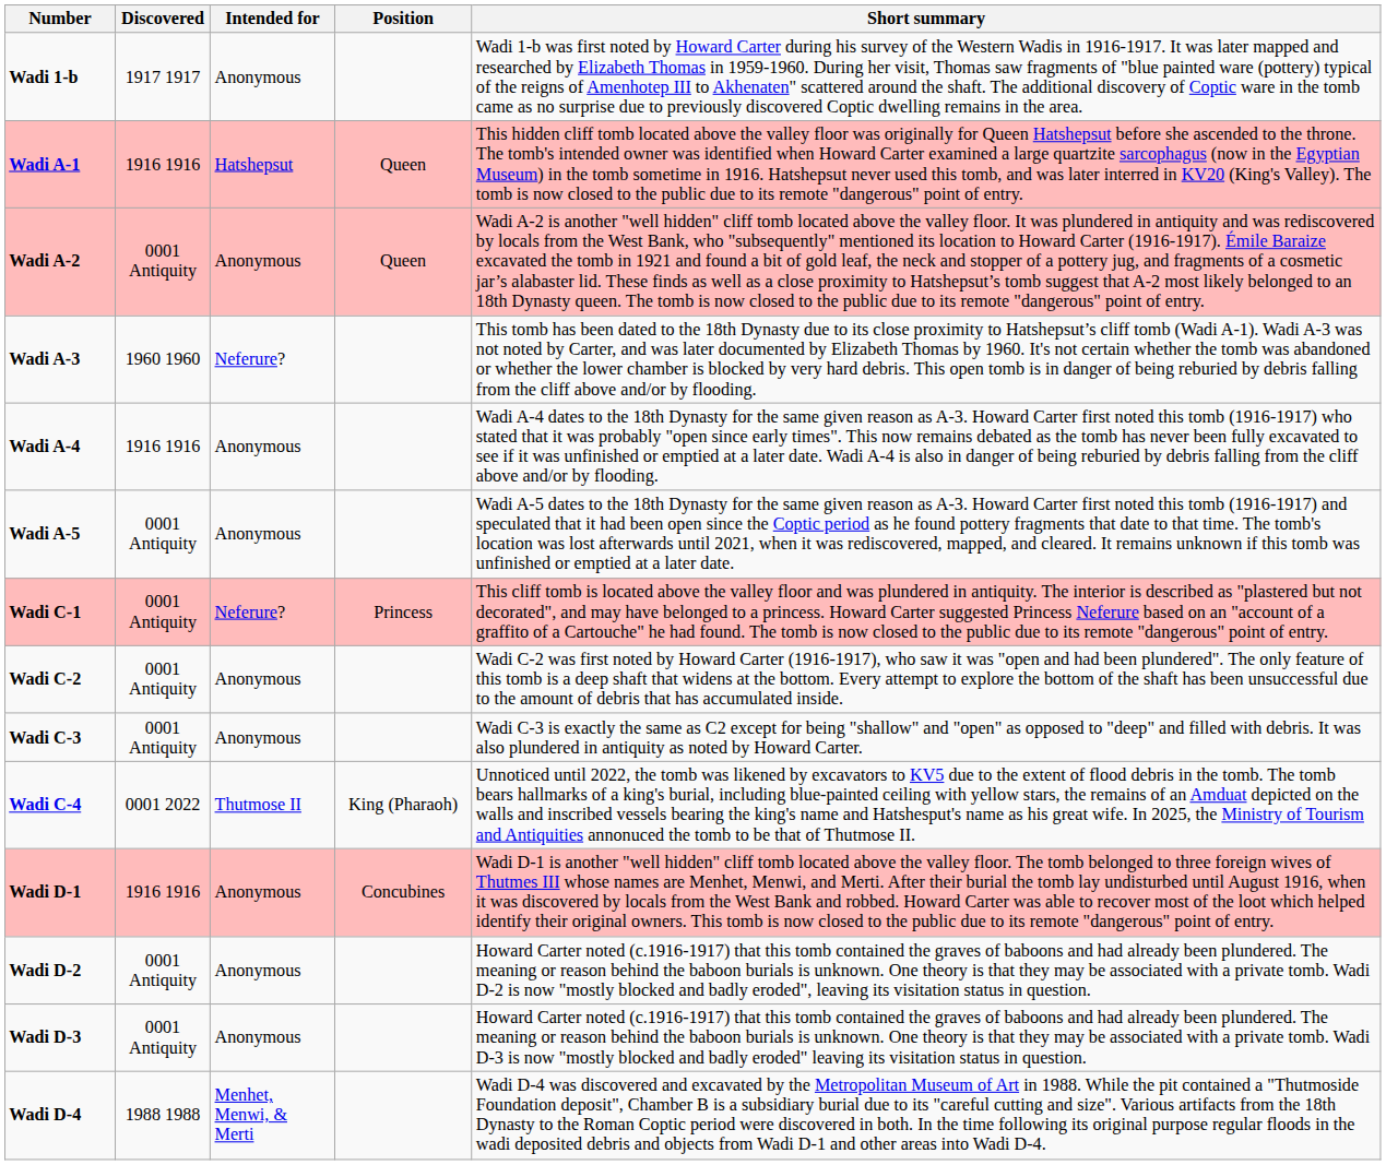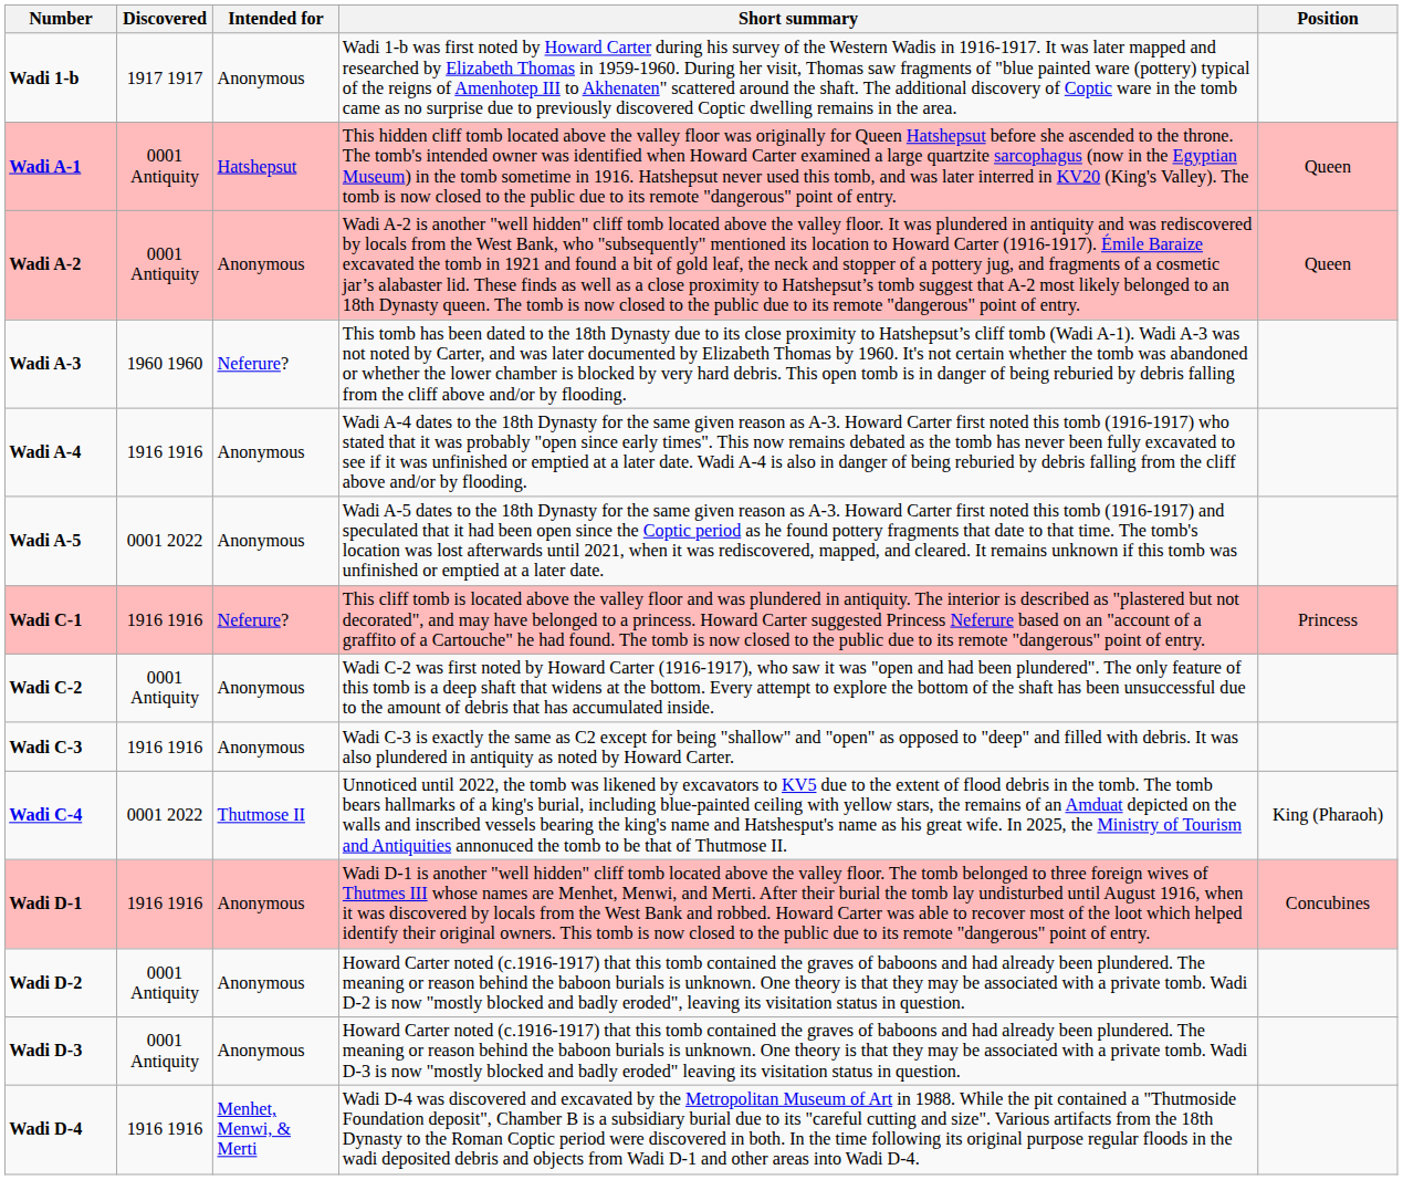 <table class="wikitable sortable">
 <tr>
 <th width=8%>Number</th>
 <th>Discovered</th>
 <th width=9%>Intended for</th>
+<th class="unsortable">Short summary</th>
 <th width=10%>Position</th>
-<th class="unsortable">Short summary</th>
 </tr>
 <tr>
 <td><strong>Wadi 1-b</strong></td>
 <td style="text-align: center;"><span>1917</span> 1917</td>
 <td>Anonymous</td>
+<td>Wadi 1-b was first noted by <a href='#'>Howard Carter</a> during his survey of the Western Wadis in 1916-1917. It was later mapped and researched by <a href='#'>Elizabeth Thomas</a> in 1959-1960. During her visit, Thomas saw fragments of "blue painted ware (pottery) typical of the reigns of <a href='#'>Amenhotep III</a> to <a href='#'>Akhenaten</a>" scattered around the shaft. The additional discovery of <a href='#'>Coptic</a> ware in the tomb came as no surprise due to previously discovered Coptic dwelling remains in the area.</td>
 <td></td>
-<td>Wadi 1-b was first noted by <a href='#'>Howard Carter</a> during his survey of the Western Wadis in 1916-1917. It was later mapped and researched by <a href='#'>Elizabeth Thomas</a> in 1959-1960. During her visit, Thomas saw fragments of "blue painted ware (pottery) typical of the reigns of <a href='#'>Amenhotep III</a> to <a href='#'>Akhenaten</a>" scattered around the shaft. The additional discovery of <a href='#'>Coptic</a> ware in the tomb came as no surprise due to previously discovered Coptic dwelling remains in the area.</td>
 </tr>
 <tr style="background:#ffbbbb;">
 <td><strong><a href='#'>Wadi A-1</a></strong></td>
-<td style="text-align: center;"><span>1916</span> 1916</td>
+<td style="text-align: center;"><span>0001</span> Antiquity</td>
 <td><a href='#'>Hatshepsut</a></td>
+<td>This hidden cliff tomb located  above the valley floor was originally for Queen <a href='#'>Hatshepsut</a> before she ascended to the throne. The tomb's intended owner was identified when Howard Carter examined a large quartzite <a href='#'>sarcophagus</a> (now in the <a href='#'>Egyptian Museum</a>) in the tomb sometime in 1916. Hatshepsut never used this tomb, and was later interred in <a href='#'>KV20</a> (King's Valley). The tomb is now closed to the public due to its remote "dangerous" point of entry.</td>
 <td style="text-align: center;">Queen</td>
-<td>This hidden cliff tomb located  above the valley floor was originally for Queen <a href='#'>Hatshepsut</a> before she ascended to the throne. The tomb's intended owner was identified when Howard Carter examined a large quartzite <a href='#'>sarcophagus</a> (now in the <a href='#'>Egyptian Museum</a>) in the tomb sometime in 1916. Hatshepsut never used this tomb, and was later interred in <a href='#'>KV20</a> (King's Valley). The tomb is now closed to the public due to its remote "dangerous" point of entry.</td>
 </tr>
 <tr style="background:#ffbbbb;">
 <td><strong>Wadi A-2</strong></td>
 <td style="text-align: center;"><span>0001</span> Antiquity</td>
 <td>Anonymous</td>
+<td>Wadi A-2 is another "well hidden" cliff tomb located  above the valley floor. It was plundered in antiquity and was rediscovered by locals from the West Bank, who "subsequently" mentioned its location to Howard Carter (1916-1917). <a href='#'>Émile Baraize</a> excavated the tomb in 1921 and found a bit of gold leaf, the neck and stopper of a pottery jug, and fragments of a cosmetic jar’s alabaster lid. These finds as well as a close proximity to Hatshepsut’s tomb suggest that A-2 most likely belonged to an 18th Dynasty queen. The tomb is now closed to the public due to its remote "dangerous" point of entry.</td>
 <td style="text-align: center;">Queen</td>
-<td>Wadi A-2 is another "well hidden" cliff tomb located  above the valley floor. It was plundered in antiquity and was rediscovered by locals from the West Bank, who "subsequently" mentioned its location to Howard Carter (1916-1917). <a href='#'>Émile Baraize</a> excavated the tomb in 1921 and found a bit of gold leaf, the neck and stopper of a pottery jug, and fragments of a cosmetic jar’s alabaster lid. These finds as well as a close proximity to Hatshepsut’s tomb suggest that A-2 most likely belonged to an 18th Dynasty queen. The tomb is now closed to the public due to its remote "dangerous" point of entry.</td>
 </tr>
 <tr>
 <td><strong>Wadi A-3</strong></td>
 <td style="text-align: center;"><span>1960</span> 1960</td>
 <td><a href='#'>Neferure</a>?</td>
+<td>This tomb has been dated to the 18th Dynasty due to its close proximity to Hatshepsut’s cliff tomb (Wadi A-1). Wadi A-3 was not noted by Carter, and was later documented by Elizabeth Thomas by 1960. It's not certain whether the tomb was abandoned or whether the lower chamber is blocked by very hard debris. This open tomb is in danger of being reburied by debris falling from the cliff above and/or by flooding.</td>
 <td></td>
-<td>This tomb has been dated to the 18th Dynasty due to its close proximity to Hatshepsut’s cliff tomb (Wadi A-1). Wadi A-3 was not noted by Carter, and was later documented by Elizabeth Thomas by 1960. It's not certain whether the tomb was abandoned or whether the lower chamber is blocked by very hard debris. This open tomb is in danger of being reburied by debris falling from the cliff above and/or by flooding.</td>
 </tr>
 <tr>
 <td><strong>Wadi A-4</strong></td>
 <td style="text-align: center;"><span>1916</span> 1916</td>
 <td>Anonymous</td>
+<td>Wadi A-4 dates to the 18th Dynasty for the same given reason as A-3. Howard Carter first noted this tomb (1916-1917) who stated that it was probably "open since early times". This now remains debated as the tomb has never been fully excavated to see if it was unfinished or emptied at a later date. Wadi A-4 is also in danger of being reburied by debris falling from the cliff above and/or by flooding.</td>
 <td></td>
-<td>Wadi A-4 dates to the 18th Dynasty for the same given reason as A-3. Howard Carter first noted this tomb (1916-1917) who stated that it was probably "open since early times". This now remains debated as the tomb has never been fully excavated to see if it was unfinished or emptied at a later date. Wadi A-4 is also in danger of being reburied by debris falling from the cliff above and/or by flooding.</td>
 </tr>
 <tr>
 <td><strong>Wadi A-5</strong></td>
-<td style="text-align: center;"><span>0001</span> Antiquity</td>
+<td style="text-align: center;"><span>0001</span> 2022</td>
 <td>Anonymous</td>
+<td>Wadi A-5 dates to the 18th Dynasty for the same given reason as A-3. Howard Carter first noted this tomb (1916-1917) and speculated that it had been open since the <a href='#'>Coptic period</a> as he found pottery fragments that date to that time. The tomb's location was lost afterwards until 2021, when it was rediscovered, mapped, and cleared. It remains unknown if this tomb was unfinished or emptied at a later date.</td>
 <td></td>
-<td>Wadi A-5 dates to the 18th Dynasty for the same given reason as A-3. Howard Carter first noted this tomb (1916-1917) and speculated that it had been open since the <a href='#'>Coptic period</a> as he found pottery fragments that date to that time. The tomb's location was lost afterwards until 2021, when it was rediscovered, mapped, and cleared. It remains unknown if this tomb was unfinished or emptied at a later date.</td>
 </tr>
 <tr style="background:#ffbbbb;">
 <td><strong>Wadi C-1</strong></td>
-<td style="text-align: center;"><span>0001</span> Antiquity</td>
+<td style="text-align: center;"><span>1916</span> 1916</td>
 <td><a href='#'>Neferure</a>?</td>
+<td>This cliff tomb is located  above the valley floor and was plundered in antiquity. The interior is described as "plastered but not decorated", and may have belonged to a princess. Howard Carter suggested Princess <a href='#'>Neferure</a> based on an "account of a graffito of a Cartouche" he had found. The tomb is now closed to the public due to its remote "dangerous" point of entry.</td>
 <td style="text-align: center;">Princess</td>
-<td>This cliff tomb is located  above the valley floor and was plundered in antiquity. The interior is described as "plastered but not decorated", and may have belonged to a princess. Howard Carter suggested Princess <a href='#'>Neferure</a> based on an "account of a graffito of a Cartouche" he had found. The tomb is now closed to the public due to its remote "dangerous" point of entry.</td>
 </tr>
 <tr>
 <td><strong>Wadi C-2</strong></td>
 <td style="text-align: center;"><span>0001</span> Antiquity</td>
 <td>Anonymous</td>
+<td>Wadi C-2 was first noted by Howard Carter (1916-1917), who saw it was "open and had been plundered". The only feature of this tomb is a deep shaft that widens at the bottom. Every attempt to explore the bottom of the shaft has been unsuccessful due to the amount of debris that has accumulated inside.</td>
 <td></td>
-<td>Wadi C-2 was first noted by Howard Carter (1916-1917), who saw it was "open and had been plundered". The only feature of this tomb is a deep shaft that widens at the bottom. Every attempt to explore the bottom of the shaft has been unsuccessful due to the amount of debris that has accumulated inside.</td>
 </tr>
 <tr>
 <td><strong>Wadi C-3</strong></td>
-<td style="text-align: center;"><span>0001</span> Antiquity</td>
+<td style="text-align: center;"><span>1916</span> 1916</td>
 <td>Anonymous</td>
+<td>Wadi C-3 is exactly the same as C2 except for being "shallow" and "open" as opposed to "deep" and filled with debris. It was also plundered in antiquity as noted by Howard Carter.</td>
 <td></td>
-<td>Wadi C-3 is exactly the same as C2 except for being "shallow" and "open" as opposed to "deep" and filled with debris. It was also plundered in antiquity as noted by Howard Carter.</td>
 </tr>
 <tr>
 <td><strong><a href='#'>Wadi C-4</a></strong></td>
 <td style="text-align: center;"><span>0001</span> 2022</td>
 <td><a href='#'>Thutmose II</a></td>
+<td>Unnoticed until 2022, the tomb was likened by excavators to <a href='#'>KV5</a> due to the extent of flood debris in the tomb. The tomb bears hallmarks of a king's burial, including blue-painted ceiling with yellow stars, the remains of an <a href='#'>Amduat</a> depicted on the walls and inscribed vessels bearing the king's name and Hatshesput's name as his great wife. In 2025, the <a href='#'>Ministry of Tourism and Antiquities</a> annonuced the tomb to be that of Thutmose II.</td>
 <td style="text-align: center;">King (Pharaoh)</td>
-<td>Unnoticed until 2022, the tomb was likened by excavators to <a href='#'>KV5</a> due to the extent of flood debris in the tomb. The tomb bears hallmarks of a king's burial, including blue-painted ceiling with yellow stars, the remains of an <a href='#'>Amduat</a> depicted on the walls and inscribed vessels bearing the king's name and Hatshesput's name as his great wife. In 2025, the <a href='#'>Ministry of Tourism and Antiquities</a> annonuced the tomb to be that of Thutmose II.</td>
 </tr>
 <tr style="background:#ffbbbb;">
 <td><strong>Wadi D-1</strong></td>
 <td style="text-align: center;"><span>1916</span> 1916</td>
 <td>Anonymous</td>
+<td>Wadi D-1 is another "well hidden" cliff tomb located  above the valley floor. The tomb belonged to three foreign wives of <a href='#'>Thutmes III</a> whose names are Menhet, Menwi, and Merti. After their burial the tomb lay undisturbed until August 1916, when it was discovered by locals from the West Bank and robbed. Howard Carter was able to recover most of the loot which helped identify their original owners. This tomb is now closed to the public due to its remote "dangerous" point of entry.</td>
 <td style="text-align: center;">Concubines</td>
-<td>Wadi D-1 is another "well hidden" cliff tomb located  above the valley floor. The tomb belonged to three foreign wives of <a href='#'>Thutmes III</a> whose names are Menhet, Menwi, and Merti. After their burial the tomb lay undisturbed until August 1916, when it was discovered by locals from the West Bank and robbed. Howard Carter was able to recover most of the loot which helped identify their original owners. This tomb is now closed to the public due to its remote "dangerous" point of entry.</td>
 </tr>
 <tr>
 <td><strong>Wadi D-2</strong></td>
 <td style="text-align: center;"><span>0001</span> Antiquity</td>
 <td>Anonymous</td>
+<td>Howard Carter noted (c.1916-1917) that this tomb contained the graves of baboons and had already been plundered. The meaning or reason behind the baboon burials is unknown. One theory is that they may be associated with a private tomb. Wadi D-2 is now "mostly blocked and badly eroded", leaving its visitation status in question.</td>
 <td></td>
-<td>Howard Carter noted (c.1916-1917) that this tomb contained the graves of baboons and had already been plundered. The meaning or reason behind the baboon burials is unknown. One theory is that they may be associated with a private tomb. Wadi D-2 is now "mostly blocked and badly eroded", leaving its visitation status in question.</td>
 </tr>
 <tr>
 <td><strong>Wadi D-3</strong></td>
 <td style="text-align: center;"><span>0001</span> Antiquity</td>
 <td>Anonymous</td>
+<td>Howard Carter noted (c.1916-1917) that this tomb contained the graves of baboons and had already been plundered. The meaning or reason behind the baboon burials is unknown. One theory is that they may be associated with a private tomb. Wadi D-3 is now "mostly blocked and badly eroded" leaving its visitation status in question.</td>
 <td></td>
-<td>Howard Carter noted (c.1916-1917) that this tomb contained the graves of baboons and had already been plundered. The meaning or reason behind the baboon burials is unknown. One theory is that they may be associated with a private tomb. Wadi D-3 is now "mostly blocked and badly eroded" leaving its visitation status in question.</td>
 </tr>
 <tr>
 <td><strong>Wadi D-4</strong></td>
-<td style="text-align: center;"><span>1988</span> 1988</td>
+<td style="text-align: center;"><span>1916</span> 1916</td>
 <td><a href='#'>Menhet,<br> Menwi, & Merti</a></td>
+<td>Wadi D-4 was discovered and excavated by the <a href='#'>Metropolitan Museum of Art</a> in 1988. While the pit contained a "Thutmoside Foundation deposit", Chamber B is a subsidiary burial due to its "careful cutting and size". Various artifacts from the 18th Dynasty to the Roman Coptic period were discovered in both. In the time following its original purpose regular floods in the wadi deposited debris and objects from Wadi D-1 and other areas into Wadi D-4.</td>
 <td></td>
-<td>Wadi D-4 was discovered and excavated by the <a href='#'>Metropolitan Museum of Art</a> in 1988. While the pit contained a "Thutmoside Foundation deposit", Chamber B is a subsidiary burial due to its "careful cutting and size". Various artifacts from the 18th Dynasty to the Roman Coptic period were discovered in both. In the time following its original purpose regular floods in the wadi deposited debris and objects from Wadi D-1 and other areas into Wadi D-4.</td>
 </tr>
 </table>
